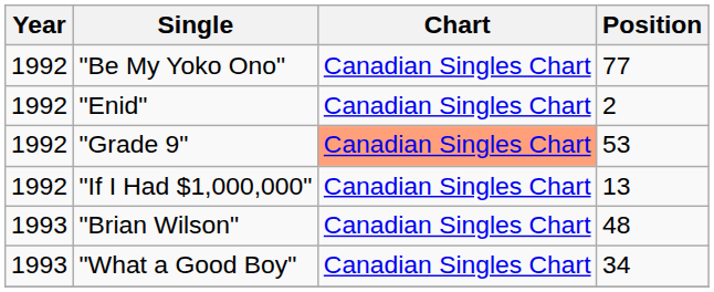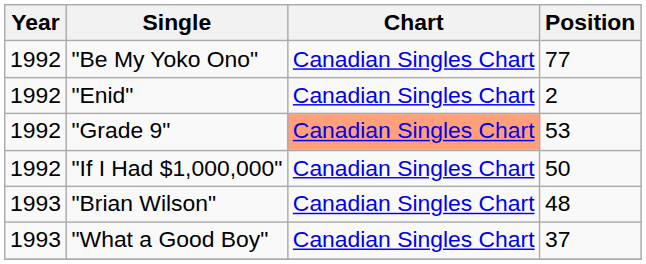 <table class="wikitable">
 <tr>
 <th align="left">Year</th>
 <th align="left">Single</th>
 <th align="left">Chart</th>
 <th align="left">Position</th>
 </tr>
 <tr>
 <td align="left">1992</td>
 <td align="left">"Be My Yoko Ono"</td>
 <td align="left"><a href='#'>Canadian Singles Chart</a></td>
 <td align="left">77</td>
 </tr>
 <tr>
 <td align="left">1992</td>
 <td align="left">"Enid"</td>
 <td align="left"><a href='#'>Canadian Singles Chart</a></td>
 <td align="left">2</td>
 </tr>
 <tr>
 <td align="left">1992</td>
 <td align="left">"Grade 9"</td>
 <td align="left" style="background: lightsalmon;"><a href='#'>Canadian Singles Chart</a></td>
 <td align="left">53</td>
 </tr>
 <tr>
 <td align="left">1992</td>
 <td align="left">"If I Had $1,000,000"</td>
 <td align="left"><a href='#'>Canadian Singles Chart</a></td>
-<td align="left">13</td>
+<td align="left">50</td>
 </tr>
 <tr>
 <td align="left">1993</td>
 <td align="left">"Brian Wilson"</td>
 <td align="left"><a href='#'>Canadian Singles Chart</a></td>
 <td align="left">48</td>
 </tr>
 <tr>
 <td align="left">1993</td>
 <td align="left">"What a Good Boy"</td>
 <td align="left"><a href='#'>Canadian Singles Chart</a></td>
-<td align="left">34</td>
+<td align="left">37</td>
 </tr>
 <tr>
 </tr>
 </table>
